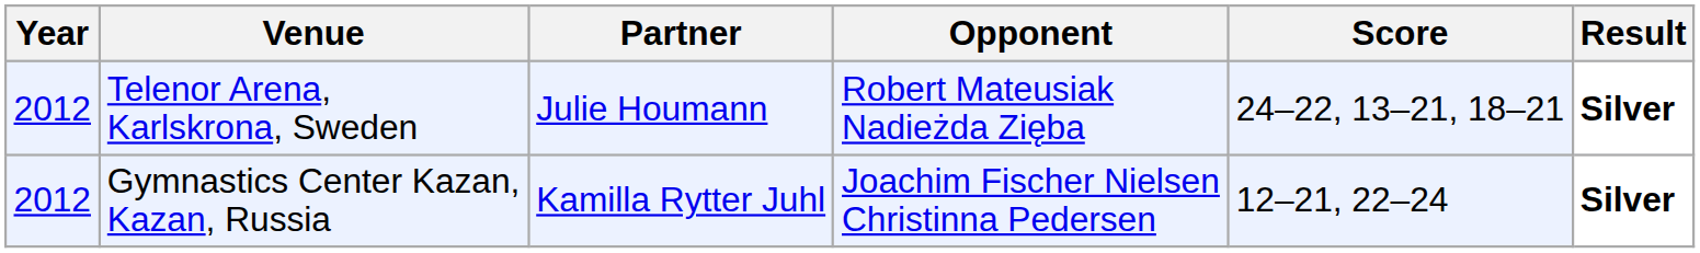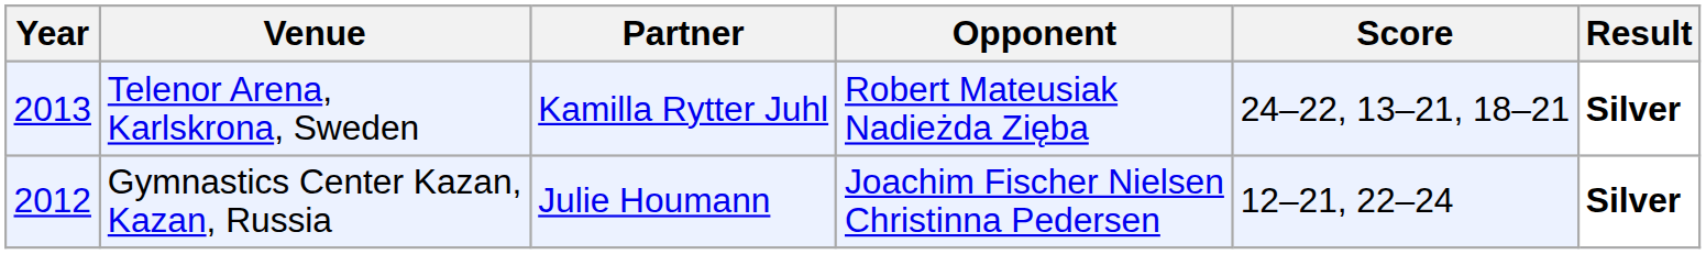 <table class="sortable wikitable" style="font-size: 90%;">
 <tr>
 <th>Year</th>
 <th>Venue</th>
 <th>Partner</th>
 <th>Opponent</th>
 <th>Score</th>
 <th>Result</th>
 </tr>
 <tr style="background:#ECF2FF">
-<td align="center"><a href='#'>2012</a></td>
+<td align="center"><a href='#'>2013</a></td>
 <td align="left"><a href='#'>Telenor Arena</a>,<br><a href='#'>Karlskrona</a>, Sweden</td>
-<td align="left"> <a href='#'>Julie Houmann</a></td>
+<td align="left"> <a href='#'>Kamilla Rytter Juhl</a></td>
 <td align="left"> <a href='#'>Robert Mateusiak</a> <br>  <a href='#'>Nadieżda Zięba</a></td>
 <td align="left">24–22, 13–21, 18–21</td>
 <td style="text-align:left; background:white"> <strong>Silver</strong></td>
 </tr>
 <tr style="background:#ECF2FF">
 <td align="center"><a href='#'>2012</a></td>
 <td align="left">Gymnastics Center Kazan,<br><a href='#'>Kazan</a>, Russia</td>
-<td align="left"> <a href='#'>Kamilla Rytter Juhl</a></td>
+<td align="left"> <a href='#'>Julie Houmann</a></td>
 <td align="left"> <a href='#'>Joachim Fischer Nielsen</a> <br>  <a href='#'>Christinna Pedersen</a></td>
 <td align="left">12–21, 22–24</td>
 <td style="text-align:left; background:white"> <strong>Silver</strong></td>
 </tr>
 </table>
